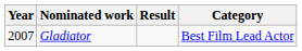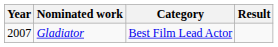 <table class="wikitable sortable">
 <tr>
 <th>Year</th>
 <th>Nominated work</th>
+<th>Category</th>
 <th>Result</th>
-<th>Category</th>
 </tr>
 <tr>
 <td>2007</td>
 <td><em><a href='#'>Gladiator</a></em></td>
+<td><a href='#'>Best Film Lead Actor</a></td>
 <td></td>
-<td><a href='#'>Best Film Lead Actor</a></td>
 </tr>
 </table>
